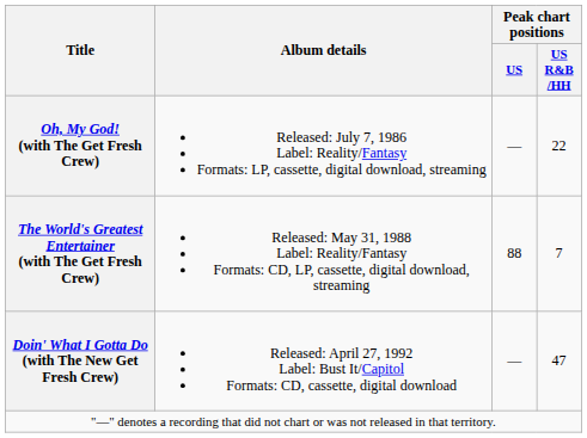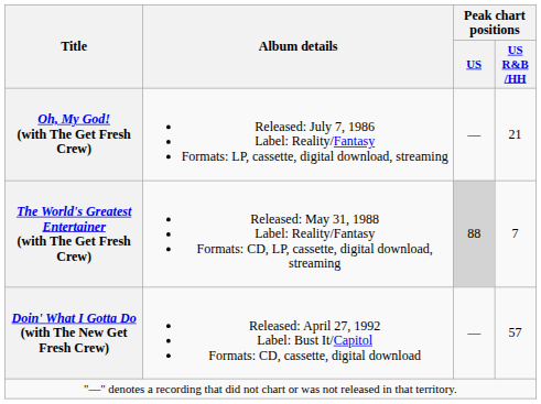 <table class="wikitable plainrowheaders" style="text-align:center;">
 <tr>
 <th scope="col" rowspan="2" style="width:10em;">Title</th>
 <th scope="col" rowspan="2" style="width:23em;">Album details</th>
 <th scope="col" colspan="2">Peak chart positions</th>
 </tr>
 <tr>
 <th scope="col" style="width:3em;font-size:90%;"><a href='#'>US</a><br></th>
 <th scope="col" style="width:3em;font-size:90%;"><a href='#'>US<br>R&B<br>/HH</a><br></th>
 </tr>
 <tr>
 <th scope="row"><em><a href='#'>Oh, My God!</a></em><br><span>(with The Get Fresh Crew)</span></th>
 <td><br><ul><li>Released: July 7, 1986</li><li>Label: Reality/<a href='#'>Fantasy</a></li><li>Formats: LP, cassette, digital download, streaming</li></ul></td>
 <td style="text-align:center;">—</td>
-<td style="text-align:center;">22</td>
+<td style="text-align:center;">21</td>
 </tr>
 <tr>
 <th scope="row"><em><a href='#'>The World's Greatest Entertainer</a></em><br><span>(with The Get Fresh Crew)</span></th>
 <td><br><ul><li>Released: May 31, 1988</li><li>Label: Reality/Fantasy</li><li>Formats: CD, LP, cassette, digital download, streaming</li></ul></td>
-<td style="text-align:center;">88</td>
+<td style="background: lightgrey; text-align:center;">88</td>
 <td style="text-align:center;">7</td>
 </tr>
 <tr>
 <th scope="row"><em><a href='#'>Doin' What I Gotta Do</a></em><br><span>(with The New Get Fresh Crew)</span></th>
 <td><br><ul><li>Released: April 27, 1992</li><li>Label: Bust It/<a href='#'>Capitol</a></li><li>Formats: CD, cassette, digital download</li></ul></td>
 <td style="text-align:center;">—</td>
-<td style="text-align:center;">47</td>
+<td style="text-align:center;">57</td>
 </tr>
 <tr>
 <td colspan="15" style="font-size:90%">"—" denotes a recording that did not chart or was not released in that territory.</td>
 </tr>
 </table>
